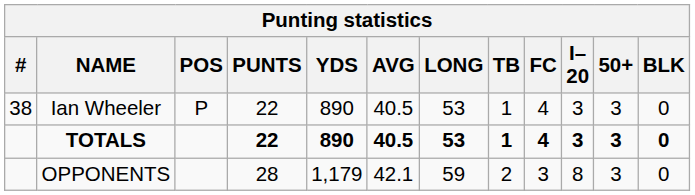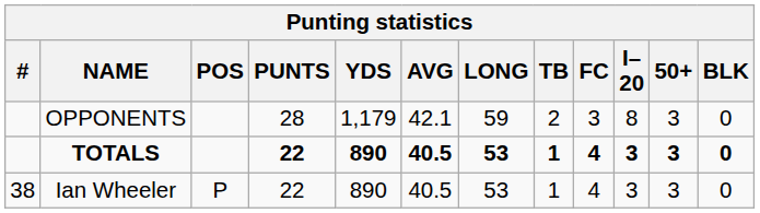 <table style="width:30%; text-align:center;" class="wikitable collapsible collapsed">
 <tr>
 <th colspan="12">Punting statistics</th>
 </tr>
 <tr>
 <th>#</th>
 <th>NAME</th>
 <th>POS</th>
 <th>PUNTS</th>
 <th>YDS</th>
 <th>AVG</th>
 <th>LONG</th>
 <th>TB</th>
 <th>FC</th>
 <th>I–20</th>
 <th>50+</th>
 <th>BLK</th>
 </tr>
 <tr>
-<td>38</td>
-<td>Ian Wheeler</td>
-<td>P</td>
-<td>22</td>
-<td>890</td>
-<td>40.5</td>
-<td>53</td>
-<td>1</td>
-<td>4</td>
+<td></td>
+<td>OPPONENTS</td>
+<td></td>
+<td>28</td>
+<td>1,179</td>
+<td>42.1</td>
+<td>59</td>
+<td>2</td>
 <td>3</td>
+<td>8</td>
 <td>3</td>
 <td>0</td>
 </tr>
 <tr>
 <td></td>
 <td><strong>TOTALS</strong></td>
 <td></td>
 <td><strong>22</strong></td>
 <td><strong>890</strong></td>
 <td><strong>40.5</strong></td>
 <td><strong>53</strong></td>
 <td><strong>1</strong></td>
 <td><strong>4</strong></td>
 <td><strong>3</strong></td>
 <td><strong>3</strong></td>
 <td><strong>0</strong></td>
 </tr>
 <tr>
-<td></td>
-<td>OPPONENTS</td>
-<td></td>
-<td>28</td>
-<td>1,179</td>
-<td>42.1</td>
-<td>59</td>
-<td>2</td>
+<td>38</td>
+<td>Ian Wheeler</td>
+<td>P</td>
+<td>22</td>
+<td>890</td>
+<td>40.5</td>
+<td>53</td>
+<td>1</td>
+<td>4</td>
 <td>3</td>
-<td>8</td>
 <td>3</td>
 <td>0</td>
 </tr>
 </table>
